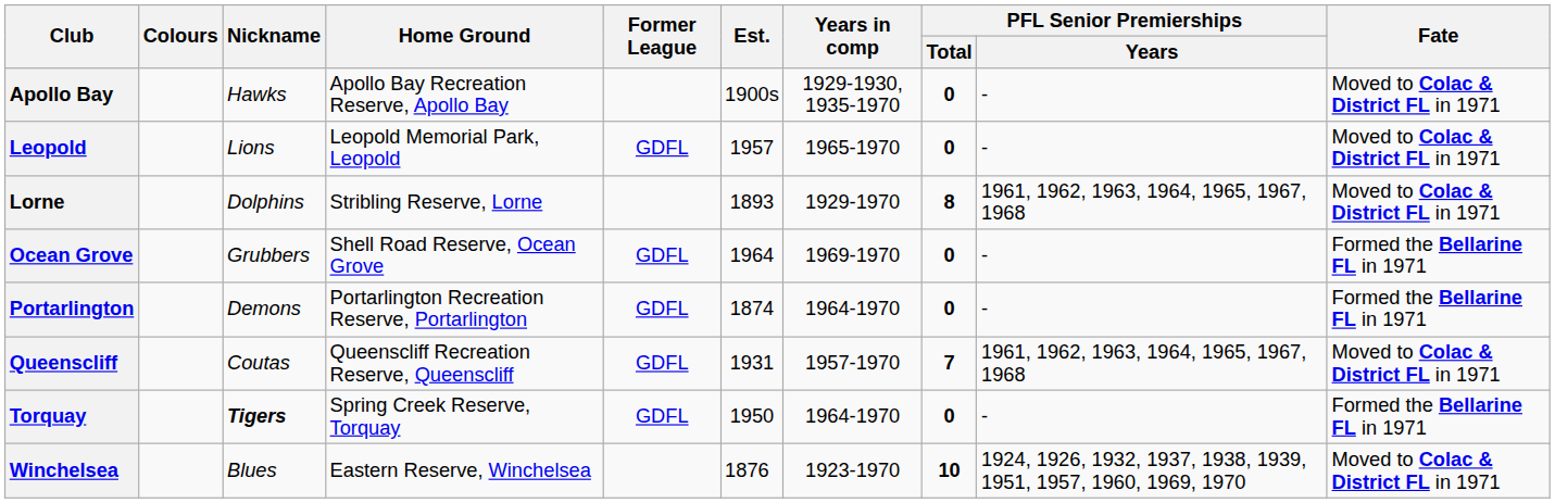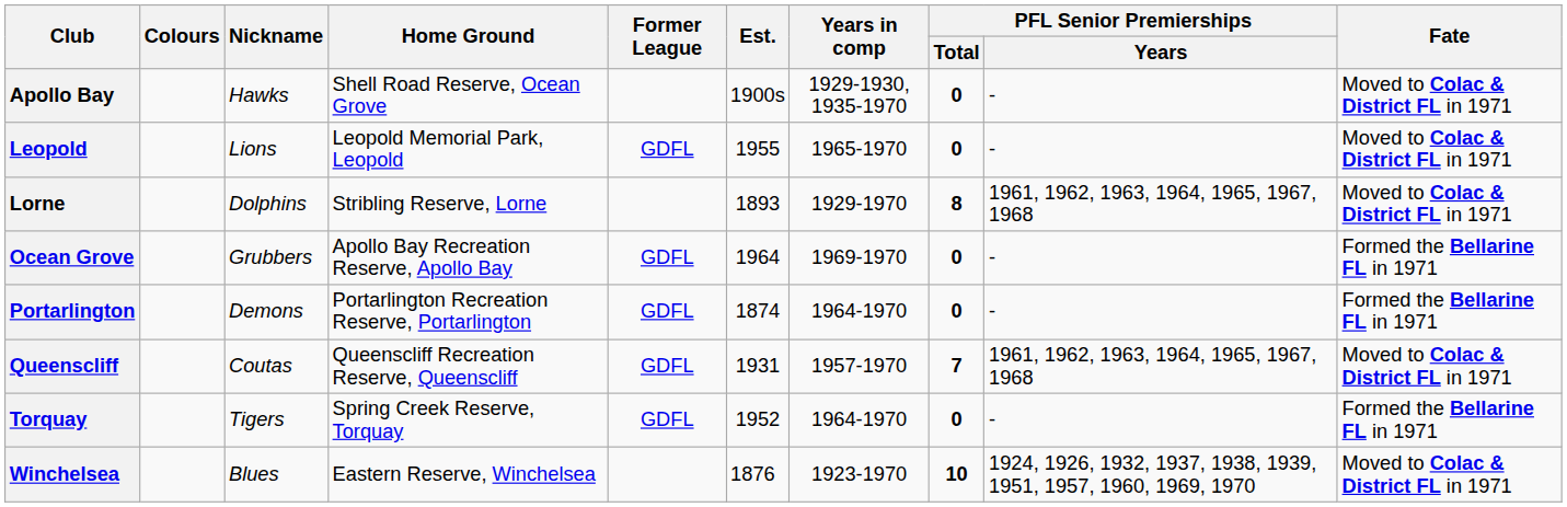 <table class="wikitable sortable">
 <tr>
 <th rowspan="2">Club</th>
 <th rowspan="2">Colours</th>
 <th rowspan="2">Nickname</th>
 <th rowspan="2">Home Ground</th>
 <th rowspan="2">Former League</th>
 <th rowspan="2">Est.</th>
 <th rowspan="2">Years in comp</th>
 <th colspan="2">PFL Senior Premierships</th>
 <th rowspan="2">Fate</th>
 </tr>
 <tr>
 <th>Total</th>
 <th>Years</th>
 </tr>
 <tr>
 <th style="text-align:left">Apollo Bay</th>
 <td></td>
 <td><em>Hawks</em></td>
-<td>Apollo Bay Recreation Reserve, <a href='#'>Apollo Bay</a></td>
+<td>Shell Road Reserve, <a href='#'>Ocean Grove</a></td>
 <td align="center"></td>
 <td align="center">1900s</td>
 <td align="center">1929-1930, 1935-1970</td>
 <td align="center"><strong>0</strong></td>
 <td>-</td>
 <td>Moved to <a href='#'><strong>Colac & District FL</strong></a> in 1971</td>
 </tr>
 <tr>
 <th style="text-align:left"><a href='#'>Leopold</a></th>
 <td></td>
 <td><em>Lions</em></td>
 <td>Leopold Memorial Park, <a href='#'>Leopold</a></td>
 <td align="center"><a href='#'>GDFL</a></td>
-<td align="center">1957</td>
+<td align="center">1955</td>
 <td align="center">1965-1970</td>
 <td align="center"><strong>0</strong></td>
 <td>-</td>
 <td>Moved to <a href='#'><strong>Colac & District FL</strong></a> in 1971</td>
 </tr>
 <tr>
 <th style="text-align:left">Lorne</th>
 <td></td>
 <td><em>Dolphins</em></td>
 <td>Stribling Reserve, <a href='#'>Lorne</a></td>
 <td align="center"></td>
 <td align="center">1893</td>
 <td align="center">1929-1970</td>
 <td align="center"><strong>8</strong></td>
 <td>1961, 1962, 1963, 1964, 1965, 1967, 1968</td>
 <td>Moved to <a href='#'><strong>Colac & District FL</strong></a> in 1971</td>
 </tr>
 <tr>
 <th style="text-align:left"><a href='#'>Ocean Grove</a></th>
 <td></td>
 <td><em>Grubbers</em></td>
-<td>Shell Road Reserve, <a href='#'>Ocean Grove</a></td>
+<td>Apollo Bay Recreation Reserve, <a href='#'>Apollo Bay</a></td>
 <td align="center"><a href='#'>GDFL</a></td>
 <td align="center">1964</td>
 <td align="center">1969-1970</td>
 <td align="center"><strong>0</strong></td>
 <td>-</td>
 <td>Formed the <a href='#'><strong>Bellarine FL</strong></a> in 1971</td>
 </tr>
 <tr>
 <th style="text-align:left"><a href='#'>Portarlington</a></th>
 <td></td>
 <td><em>Demons</em></td>
 <td>Portarlington Recreation Reserve, <a href='#'>Portarlington</a></td>
 <td align="center"><a href='#'>GDFL</a></td>
 <td align="center">1874</td>
 <td align="center">1964-1970</td>
 <td align="center"><strong>0</strong></td>
 <td>-</td>
 <td>Formed the <a href='#'><strong>Bellarine FL</strong></a> in 1971</td>
 </tr>
 <tr>
 <th style="text-align:left"><a href='#'>Queenscliff</a></th>
 <td></td>
 <td><em>Coutas</em></td>
 <td>Queenscliff Recreation Reserve, <a href='#'>Queenscliff</a></td>
 <td align="center"><a href='#'>GDFL</a></td>
 <td align="center">1931</td>
 <td align="center">1957-1970</td>
 <td align="center"><strong>7</strong></td>
 <td>1961, 1962, 1963, 1964, 1965, 1967, 1968</td>
 <td>Moved to <a href='#'><strong>Colac & District FL</strong></a> in 1971</td>
 </tr>
 <tr>
 <th style="text-align:left"><a href='#'>Torquay</a></th>
 <td></td>
-<td><strong><em>Tigers</em></strong></td>
+<td><em>Tigers</em></td>
 <td>Spring Creek Reserve, <a href='#'>Torquay</a></td>
 <td align="center"><a href='#'>GDFL</a></td>
-<td align="center">1950</td>
+<td align="center">1952</td>
 <td align="center">1964-1970</td>
 <td align="center"><strong>0</strong></td>
 <td>-</td>
 <td>Formed the <a href='#'><strong>Bellarine FL</strong></a> in 1971</td>
 </tr>
 <tr>
 <th style="text-align:left"><a href='#'>Winchelsea</a></th>
 <td></td>
 <td><em>Blues</em></td>
 <td>Eastern Reserve, <a href='#'>Winchelsea</a></td>
 <td align="center"></td>
 <td>1876</td>
 <td align="center">1923-1970</td>
 <td align="center"><strong>10</strong></td>
 <td>1924, 1926, 1932, 1937, 1938, 1939, 1951, 1957, 1960, 1969, 1970</td>
 <td>Moved to <a href='#'><strong>Colac & District FL</strong></a> in 1971</td>
 </tr>
 </table>
